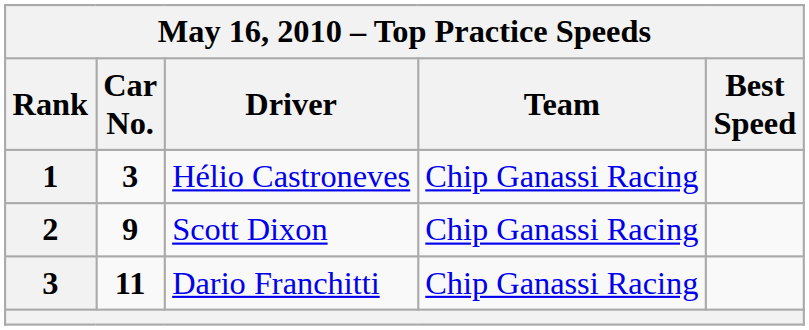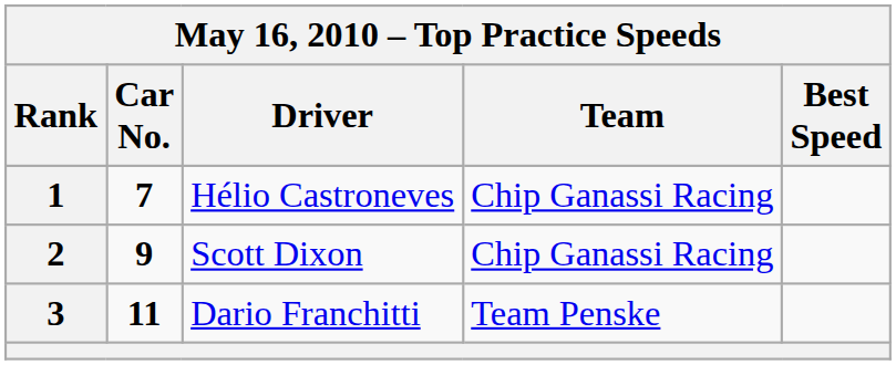 <table class="wikitable" style="font-size:95%;">
 <tr>
 <th colspan=5>May 16, 2010 – Top Practice Speeds</th>
 </tr>
 <tr>
 <th>Rank</th>
 <th>Car<br>No.</th>
 <th>Driver</th>
 <th>Team</th>
 <th>Best<br>Speed</th>
 </tr>
 <tr>
 <th>1</th>
-<td align="center"><strong>3</strong></td>
+<td align="center"><strong>7</strong></td>
 <td> <a href='#'>Hélio Castroneves</a></td>
 <td><a href='#'>Chip Ganassi Racing</a></td>
 <td align=center></td>
 </tr>
 <tr>
 <th>2</th>
 <td align="center"><strong>9</strong></td>
 <td> <a href='#'>Scott Dixon</a></td>
 <td><a href='#'>Chip Ganassi Racing</a></td>
 <td align=center></td>
 </tr>
 <tr>
 <th>3</th>
 <td align=center><strong>11</strong></td>
 <td> <a href='#'>Dario Franchitti</a></td>
-<td><a href='#'>Chip Ganassi Racing</a></td>
+<td><a href='#'>Team Penske</a></td>
 <td align=center></td>
 </tr>
 <tr>
 <th colspan=5></th>
 </tr>
 </table>
